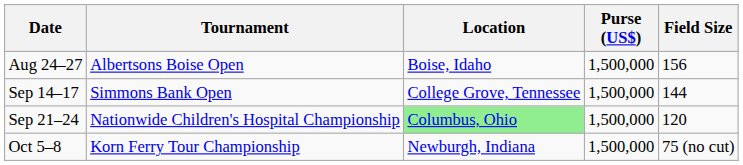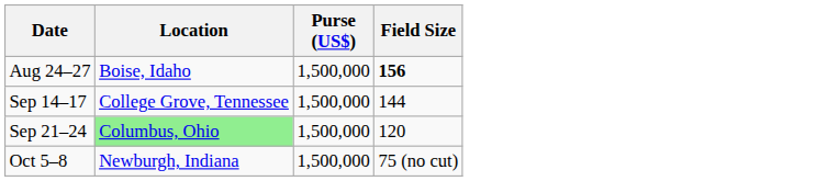 <table class="wikitable" style="font-size:95%">
 <tr>
 <th>Date</th>
-<th>Tournament</th>
 <th>Location</th>
 <th>Purse<br>(<a href='#'>US$</a>)</th>
 <th>Field Size</th>
 </tr>
 <tr>
 <td>Aug 24–27</td>
-<td><a href='#'>Albertsons Boise Open</a></td>
 <td><a href='#'>Boise, Idaho</a></td>
 <td align=right>1,500,000</td>
-<td>156</td>
+<td><strong>156</strong></td>
 </tr>
 <tr>
 <td>Sep 14–17</td>
-<td><a href='#'>Simmons Bank Open</a></td>
 <td><a href='#'>College Grove, Tennessee</a></td>
 <td align=right>1,500,000</td>
 <td>144</td>
 </tr>
 <tr>
 <td>Sep 21–24</td>
-<td><a href='#'>Nationwide Children's Hospital Championship</a></td>
 <td style="background: lightgreen;"><a href='#'>Columbus, Ohio</a></td>
 <td align=right>1,500,000</td>
 <td>120</td>
 </tr>
 <tr>
 <td>Oct 5–8</td>
-<td><a href='#'>Korn Ferry Tour Championship</a></td>
 <td><a href='#'>Newburgh, Indiana</a></td>
 <td align=right>1,500,000</td>
 <td>75 (no cut)</td>
 </tr>
 </table>
